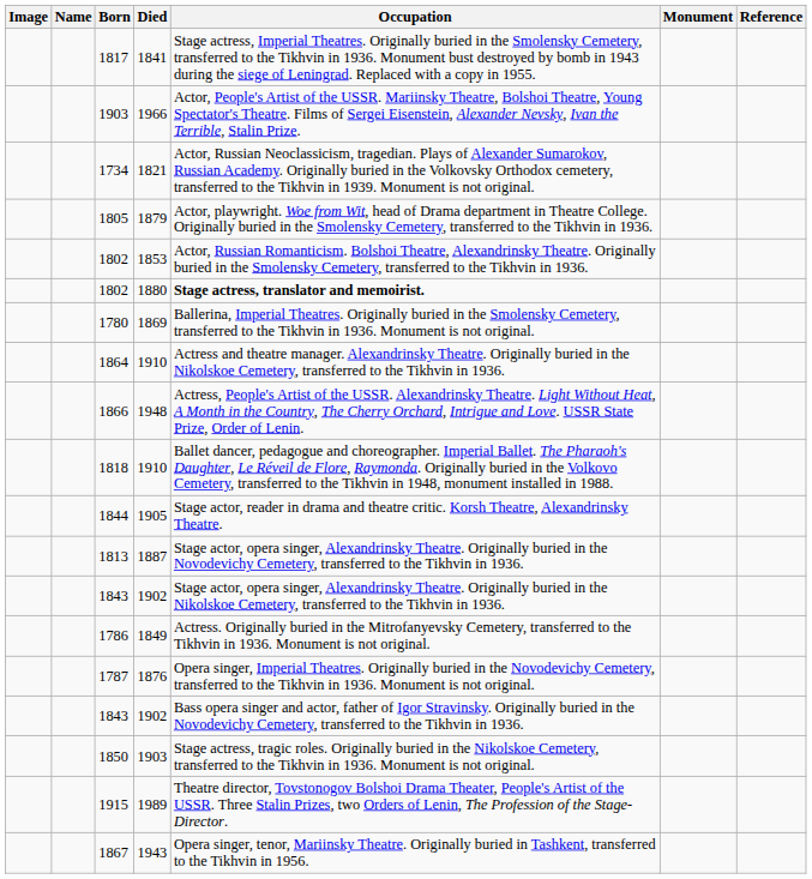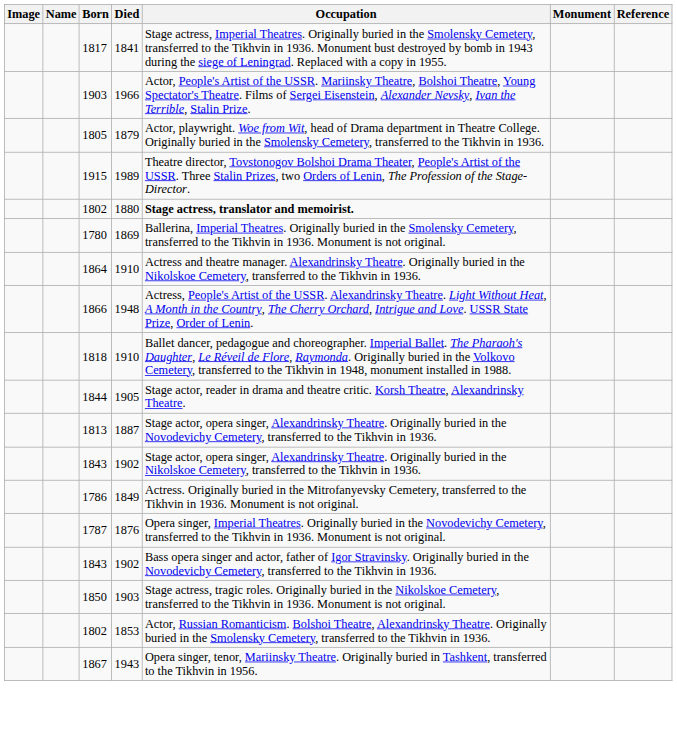 <table class="wikitable sortable">
 <tr>
 <th scope=col class=unsortable>Image</th>
 <th scope=col>Name</th>
 <th scope=col>Born</th>
 <th scope=col>Died</th>
 <th scope=col class=unsortable>Occupation</th>
 <th scope=col class=unsortable>Monument</th>
 <th scope=col class=unsortable>Reference</th>
 </tr>
 <tr>
 <td></td>
 <td></td>
 <td>1817</td>
 <td>1841</td>
 <td>Stage actress, <a href='#'>Imperial Theatres</a>. Originally buried in the <a href='#'>Smolensky Cemetery</a>, transferred to the Tikhvin in 1936. Monument bust destroyed by bomb in 1943 during the <a href='#'>siege of Leningrad</a>. Replaced with a copy in 1955.</td>
 <td></td>
 <td></td>
 </tr>
 <tr>
 <td></td>
 <td></td>
 <td>1903</td>
 <td>1966</td>
 <td>Actor, <a href='#'>People's Artist of the USSR</a>. <a href='#'>Mariinsky Theatre</a>, <a href='#'>Bolshoi Theatre</a>, <a href='#'>Young Spectator's Theatre</a>. Films of <a href='#'>Sergei Eisenstein</a>, <em><a href='#'>Alexander Nevsky</a></em>, <em><a href='#'>Ivan the Terrible</a></em>, <a href='#'>Stalin Prize</a>.</td>
 <td></td>
 <td></td>
 </tr>
 <tr>
 <td></td>
 <td></td>
-<td>1734</td>
-<td>1821</td>
-<td>Actor, Russian Neoclassicism, tragedian. Plays of <a href='#'>Alexander Sumarokov</a>, <a href='#'>Russian Academy</a>. Originally buried in the Volkovsky Orthodox cemetery, transferred to the Tikhvin in 1939. Monument is not original.</td>
-<td></td>
-<td></td>
-</tr>
-<tr>
-<td></td>
-<td></td>
 <td>1805</td>
 <td>1879</td>
 <td>Actor, playwright. <em><a href='#'>Woe from Wit</a></em>, head of Drama department in Theatre College. Originally buried in the <a href='#'>Smolensky Cemetery</a>, transferred to the Tikhvin in 1936.</td>
 <td></td>
 <td></td>
 </tr>
 <tr>
 <td></td>
 <td></td>
-<td>1802</td>
-<td>1853</td>
-<td>Actor, <a href='#'>Russian Romanticism</a>. <a href='#'>Bolshoi Theatre</a>, <a href='#'>Alexandrinsky Theatre</a>. Originally buried in the <a href='#'>Smolensky Cemetery</a>, transferred to the Tikhvin in 1936.</td>
+<td>1915</td>
+<td>1989</td>
+<td>Theatre director, <a href='#'>Tovstonogov Bolshoi Drama Theater</a>, <a href='#'>People's Artist of the USSR</a>. Three <a href='#'>Stalin Prizes</a>, two <a href='#'>Orders of Lenin</a>, <em>The Profession of the Stage-Director</em>.</td>
 <td></td>
 <td></td>
 </tr>
 <tr>
 <td></td>
 <td></td>
 <td>1802</td>
 <td>1880</td>
 <td><strong>Stage actress, translator and memoirist.</strong></td>
 <td></td>
 <td></td>
 </tr>
 <tr>
 <td></td>
 <td></td>
 <td>1780</td>
 <td>1869</td>
 <td>Ballerina, <a href='#'>Imperial Theatres</a>. Originally buried in the <a href='#'>Smolensky Cemetery</a>, transferred to the Tikhvin in 1936. Monument is not original.</td>
 <td></td>
 <td></td>
 </tr>
 <tr>
 <td></td>
 <td></td>
 <td>1864</td>
 <td>1910</td>
 <td>Actress and theatre manager. <a href='#'>Alexandrinsky Theatre</a>.  Originally buried in the <a href='#'>Nikolskoe Cemetery</a>, transferred to the Tikhvin in 1936.</td>
 <td></td>
 <td></td>
 </tr>
 <tr>
 <td></td>
 <td></td>
 <td>1866</td>
 <td>1948</td>
 <td>Actress, <a href='#'>People's Artist of the USSR</a>. <a href='#'>Alexandrinsky Theatre</a>. <em><a href='#'>Light Without Heat</a></em>, <a href='#'><em>A Month in the Country</em></a>, <em><a href='#'>The Cherry Orchard</a></em>, <em><a href='#'>Intrigue and Love</a></em>. <a href='#'>USSR State Prize</a>, <a href='#'>Order of Lenin</a>.</td>
 <td></td>
 <td></td>
 </tr>
 <tr>
 <td></td>
 <td></td>
 <td>1818</td>
 <td>1910</td>
 <td>Ballet dancer, pedagogue and choreographer. <a href='#'>Imperial Ballet</a>. <em><a href='#'>The Pharaoh's Daughter</a></em>, <em><a href='#'>Le Réveil de Flore</a></em>, <em><a href='#'>Raymonda</a></em>. Originally buried in the <a href='#'>Volkovo Cemetery</a>, transferred to the Tikhvin in 1948, monument installed in 1988.</td>
 <td></td>
 <td></td>
 </tr>
 <tr>
 <td></td>
 <td></td>
 <td>1844</td>
 <td>1905</td>
 <td>Stage actor, reader in drama and theatre critic. <a href='#'>Korsh Theatre</a>, <a href='#'>Alexandrinsky Theatre</a>.</td>
 <td></td>
 <td></td>
 </tr>
 <tr>
 <td></td>
 <td></td>
 <td>1813</td>
 <td>1887</td>
 <td>Stage actor, opera singer, <a href='#'>Alexandrinsky Theatre</a>. Originally buried in the <a href='#'>Novodevichy Cemetery</a>, transferred to the Tikhvin in 1936.</td>
 <td></td>
 <td></td>
 </tr>
 <tr>
 <td></td>
 <td></td>
 <td>1843</td>
 <td>1902</td>
 <td>Stage actor, opera singer, <a href='#'>Alexandrinsky Theatre</a>. Originally buried in the <a href='#'>Nikolskoe Cemetery</a>, transferred to the Tikhvin in 1936.</td>
 <td></td>
 <td></td>
 </tr>
 <tr>
 <td></td>
 <td></td>
 <td>1786</td>
 <td>1849</td>
 <td>Actress. Originally buried in the Mitrofanyevsky Cemetery, transferred to the Tikhvin in 1936. Monument is not original.</td>
 <td></td>
 <td></td>
 </tr>
 <tr>
 <td></td>
 <td></td>
 <td>1787</td>
 <td>1876</td>
 <td>Opera singer, <a href='#'>Imperial Theatres</a>. Originally buried in the <a href='#'>Novodevichy Cemetery</a>, transferred to the Tikhvin in 1936. Monument is not original.</td>
 <td></td>
 <td></td>
 </tr>
 <tr>
 <td></td>
 <td></td>
 <td>1843</td>
 <td>1902</td>
 <td>Bass opera singer and actor, father of <a href='#'>Igor Stravinsky</a>. Originally buried in the <a href='#'>Novodevichy Cemetery</a>, transferred to the Tikhvin in 1936.</td>
 <td></td>
 <td></td>
 </tr>
 <tr>
 <td></td>
 <td></td>
 <td>1850</td>
 <td>1903</td>
 <td>Stage actress, tragic roles. Originally buried in the <a href='#'>Nikolskoe Cemetery</a>, transferred to the Tikhvin in 1936. Monument is not original.</td>
 <td></td>
 <td></td>
 </tr>
 <tr>
 <td></td>
 <td></td>
-<td>1915</td>
-<td>1989</td>
-<td>Theatre director, <a href='#'>Tovstonogov Bolshoi Drama Theater</a>, <a href='#'>People's Artist of the USSR</a>. Three <a href='#'>Stalin Prizes</a>, two <a href='#'>Orders of Lenin</a>, <em>The Profession of the Stage-Director</em>.</td>
+<td>1802</td>
+<td>1853</td>
+<td>Actor, <a href='#'>Russian Romanticism</a>. <a href='#'>Bolshoi Theatre</a>, <a href='#'>Alexandrinsky Theatre</a>. Originally buried in the <a href='#'>Smolensky Cemetery</a>, transferred to the Tikhvin in 1936.</td>
 <td></td>
 <td></td>
 </tr>
 <tr>
 <td></td>
 <td></td>
 <td>1867</td>
 <td>1943</td>
 <td>Opera singer, tenor, <a href='#'>Mariinsky Theatre</a>. Originally buried in <a href='#'>Tashkent</a>, transferred to the Tikhvin in 1956.</td>
 <td></td>
 <td></td>
 </tr>
 </table>
